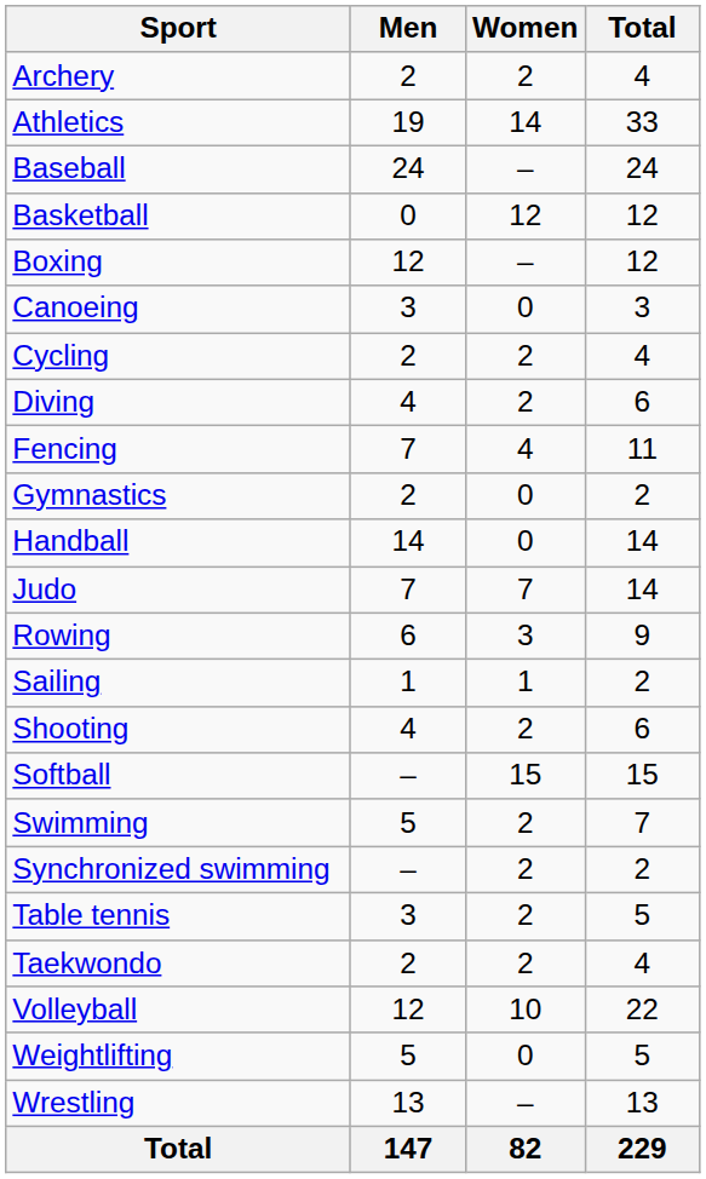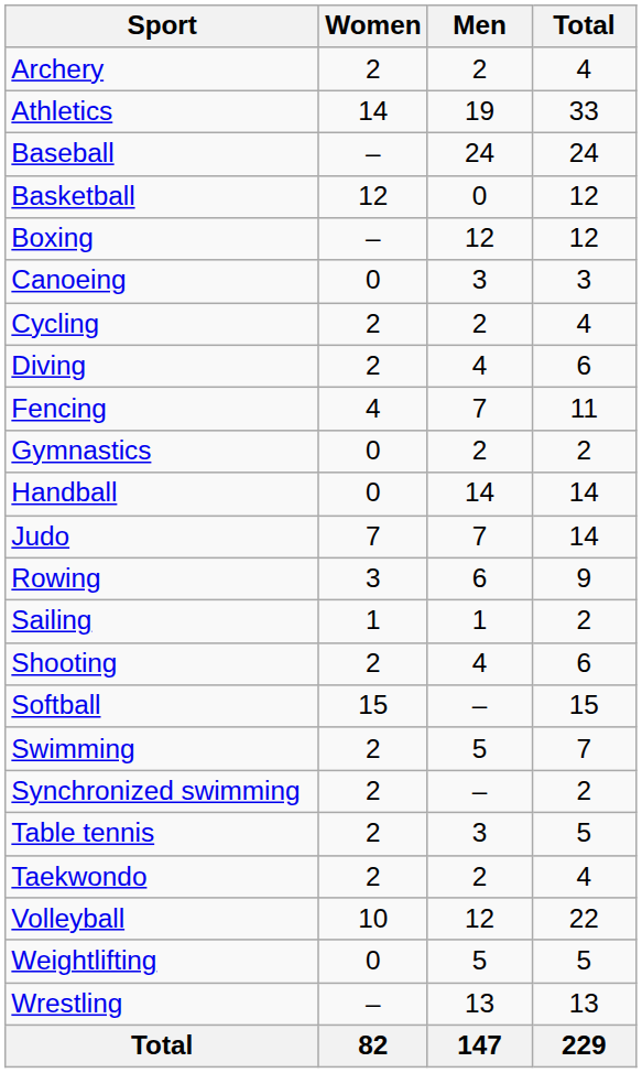 <table class="wikitable sortable" style="text-align:center;">
 <tr>
 <th width=180>Sport</th>
+<th width=55>Women</th>
 <th width=55>Men</th>
-<th width=55>Women</th>
 <th width=55>Total</th>
 </tr>
 <tr>
 <td align=left><a href='#'>Archery</a></td>
 <td>2</td>
 <td>2</td>
 <td>4</td>
 </tr>
 <tr>
 <td align=left><a href='#'>Athletics</a></td>
+<td>14</td>
 <td>19</td>
-<td>14</td>
 <td>33</td>
 </tr>
 <tr>
 <td align=left><a href='#'>Baseball</a></td>
+<td>–</td>
 <td>24</td>
-<td>–</td>
 <td>24</td>
 </tr>
 <tr>
 <td align=left><a href='#'>Basketball</a></td>
+<td>12</td>
 <td>0</td>
+<td>12</td>
+</tr>
+<tr>
+<td align=left><a href='#'>Boxing</a></td>
+<td>–</td>
 <td>12</td>
 <td>12</td>
 </tr>
 <tr>
-<td align=left><a href='#'>Boxing</a></td>
-<td>12</td>
-<td>–</td>
-<td>12</td>
-</tr>
-<tr>
 <td align=left><a href='#'>Canoeing</a></td>
+<td>0</td>
 <td>3</td>
-<td>0</td>
 <td>3</td>
 </tr>
 <tr>
 <td align=left><a href='#'>Cycling</a></td>
 <td>2</td>
 <td>2</td>
 <td>4</td>
 </tr>
 <tr>
 <td align=left><a href='#'>Diving</a></td>
+<td>2</td>
 <td>4</td>
-<td>2</td>
 <td>6</td>
 </tr>
 <tr>
 <td align=left><a href='#'>Fencing</a></td>
+<td>4</td>
 <td>7</td>
-<td>4</td>
 <td>11</td>
 </tr>
 <tr>
 <td align=left><a href='#'>Gymnastics</a></td>
+<td>0</td>
 <td>2</td>
-<td>0</td>
 <td>2</td>
 </tr>
 <tr>
 <td align=left><a href='#'>Handball</a></td>
+<td>0</td>
 <td>14</td>
-<td>0</td>
 <td>14</td>
 </tr>
 <tr>
 <td align=left><a href='#'>Judo</a></td>
 <td>7</td>
 <td>7</td>
 <td>14</td>
 </tr>
 <tr>
 <td align=left><a href='#'>Rowing</a></td>
+<td>3</td>
 <td>6</td>
-<td>3</td>
 <td>9</td>
 </tr>
 <tr>
 <td align=left><a href='#'>Sailing</a></td>
 <td>1</td>
 <td>1</td>
 <td>2</td>
 </tr>
 <tr>
 <td align=left><a href='#'>Shooting</a></td>
+<td>2</td>
 <td>4</td>
-<td>2</td>
 <td>6</td>
 </tr>
 <tr>
 <td align=left><a href='#'>Softball</a></td>
+<td>15</td>
 <td>–</td>
-<td>15</td>
 <td>15</td>
 </tr>
 <tr>
 <td align=left><a href='#'>Swimming</a></td>
+<td>2</td>
 <td>5</td>
-<td>2</td>
 <td>7</td>
 </tr>
 <tr>
 <td align=left><a href='#'>Synchronized swimming</a></td>
+<td>2</td>
 <td>–</td>
-<td>2</td>
 <td>2</td>
 </tr>
 <tr>
 <td align=left><a href='#'>Table tennis</a></td>
+<td>2</td>
 <td>3</td>
-<td>2</td>
 <td>5</td>
 </tr>
 <tr>
 <td align=left><a href='#'>Taekwondo</a></td>
 <td>2</td>
 <td>2</td>
 <td>4</td>
 </tr>
 <tr>
 <td align=left><a href='#'>Volleyball</a></td>
+<td>10</td>
 <td>12</td>
-<td>10</td>
 <td>22</td>
 </tr>
 <tr>
 <td align=left><a href='#'>Weightlifting</a></td>
+<td>0</td>
 <td>5</td>
-<td>0</td>
 <td>5</td>
 </tr>
 <tr>
 <td align=left><a href='#'>Wrestling</a></td>
+<td>–</td>
 <td>13</td>
-<td>–</td>
 <td>13</td>
 </tr>
 <tr>
 <th>Total</th>
+<th>82</th>
 <th>147</th>
-<th>82</th>
 <th>229</th>
 </tr>
 </table>
